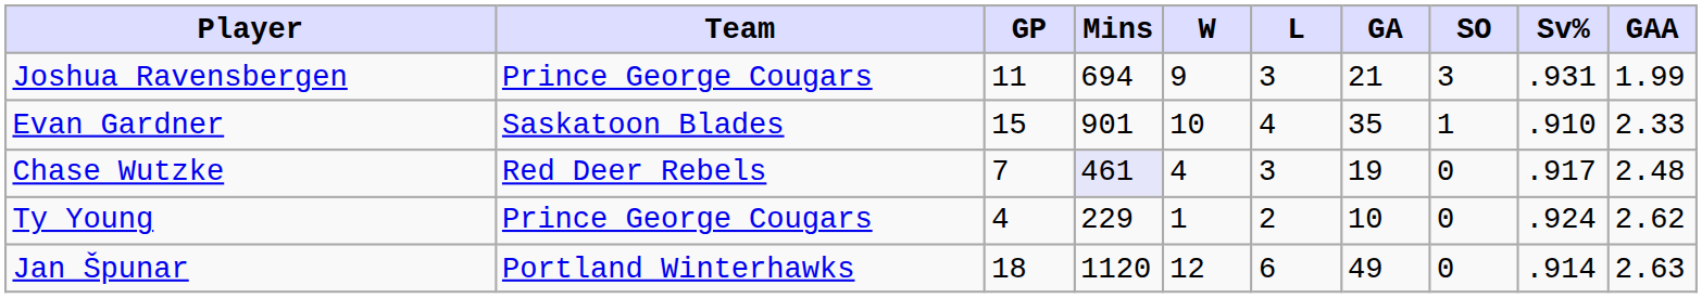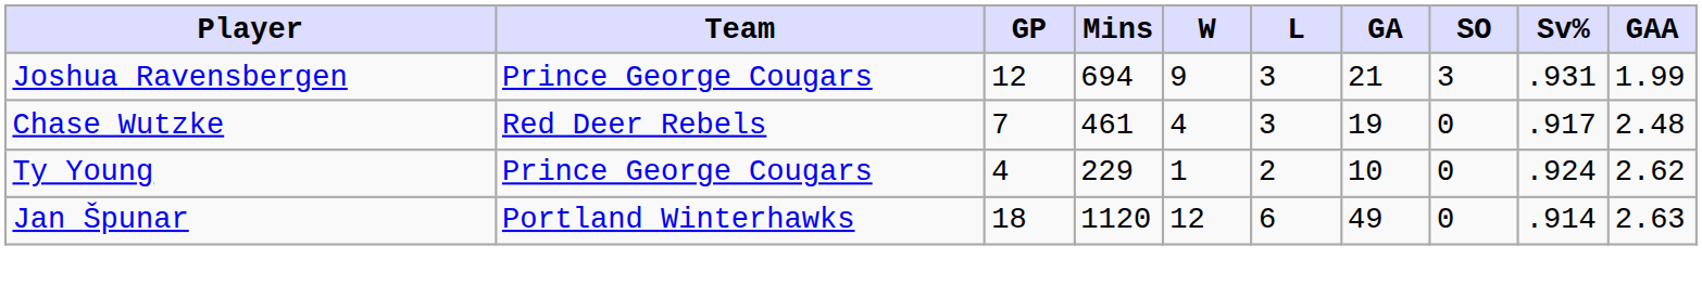 <table class="wikitable">
 <tr>
 <th style="background:#ddf; width:27.5%;">Player</th>
 <th style="background:#ddf; width:27.5%;">Team</th>
 <th style="background:#ddf; width:5%;">GP</th>
 <th style="background:#ddf; width:5%;">Mins</th>
 <th style="background:#ddf; width:5%;">W</th>
 <th style="background:#ddf; width:5%;">L</th>
 <th style="background:#ddf; width:5%;">GA</th>
 <th style="background:#ddf; width:5%;">SO</th>
 <th style="background:#ddf; width:5%;">Sv%</th>
 <th style="background:#ddf; width:5%;">GAA</th>
 </tr>
 <tr>
 <td><a href='#'>Joshua Ravensbergen</a></td>
 <td><a href='#'>Prince George Cougars</a></td>
-<td>11</td>
+<td>12</td>
 <td>694</td>
 <td>9</td>
 <td>3</td>
 <td>21</td>
 <td>3</td>
 <td>.931</td>
 <td>1.99</td>
 </tr>
 <tr>
-<td><a href='#'>Evan Gardner</a></td>
-<td><a href='#'>Saskatoon Blades</a></td>
-<td>15</td>
-<td>901</td>
-<td>10</td>
-<td>4</td>
-<td>35</td>
-<td>1</td>
-<td>.910</td>
-<td>2.33</td>
-</tr>
-<tr>
 <td><a href='#'>Chase Wutzke</a></td>
 <td><a href='#'>Red Deer Rebels</a></td>
 <td>7</td>
-<td style="background: lavender;">461</td>
+<td>461</td>
 <td>4</td>
 <td>3</td>
 <td>19</td>
 <td>0</td>
 <td>.917</td>
 <td>2.48</td>
 </tr>
 <tr>
 <td><a href='#'>Ty Young</a></td>
 <td><a href='#'>Prince George Cougars</a></td>
 <td>4</td>
 <td>229</td>
 <td>1</td>
 <td>2</td>
 <td>10</td>
 <td>0</td>
 <td>.924</td>
 <td>2.62</td>
 </tr>
 <tr>
 <td><a href='#'>Jan Špunar</a></td>
 <td><a href='#'>Portland Winterhawks</a></td>
 <td>18</td>
 <td>1120</td>
 <td>12</td>
 <td>6</td>
 <td>49</td>
 <td>0</td>
 <td>.914</td>
 <td>2.63</td>
 </tr>
 </table>
